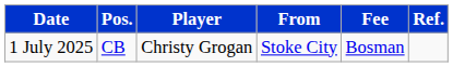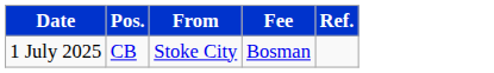 <table class="wikitable plainrowheaders sortable">
 <tr>
 <th style="background:#0033CC;color:#FFFFFF;">Date</th>
 <th style="background:#0033CC;color:#FFFFFF;">Pos.</th>
-<th style="background:#0033CC;color:#FFFFFF;">Player</th>
 <th style="background:#0033CC;color:#FFFFFF;">From</th>
 <th style="background:#0033CC;color:#FFFFFF;">Fee</th>
 <th style="background:#0033CC;color:#FFFFFF;">Ref.</th>
 </tr>
 <tr>
 <td>1 July 2025</td>
 <td><a href='#'>CB</a></td>
-<td> Christy Grogan</td>
 <td> <a href='#'>Stoke City</a></td>
 <td><a href='#'>Bosman</a></td>
 <td></td>
 </tr>
 </table>
